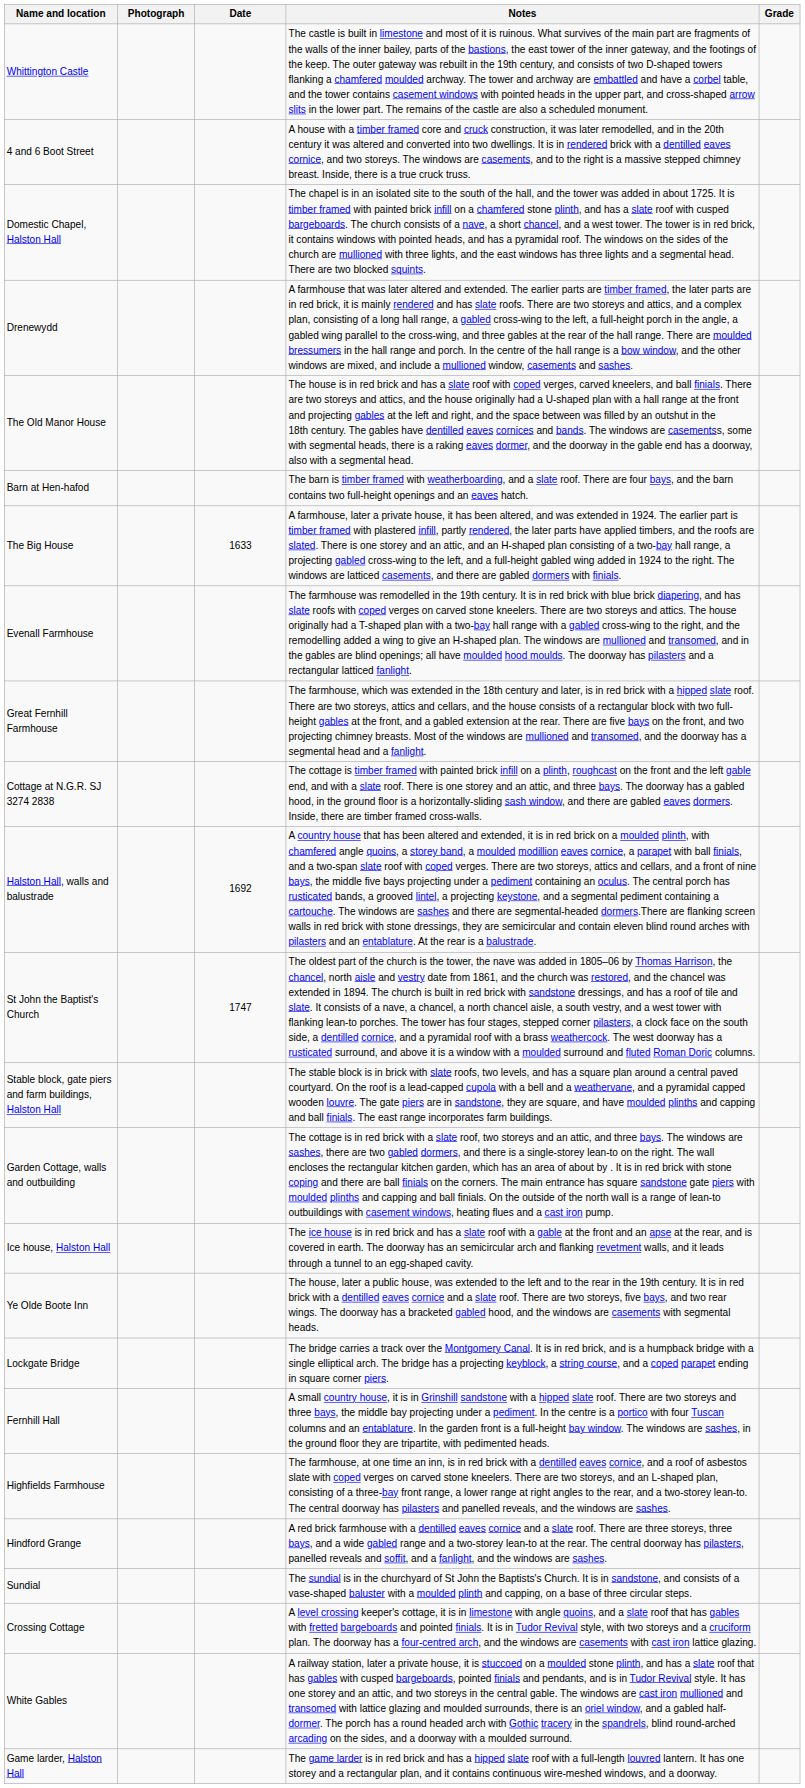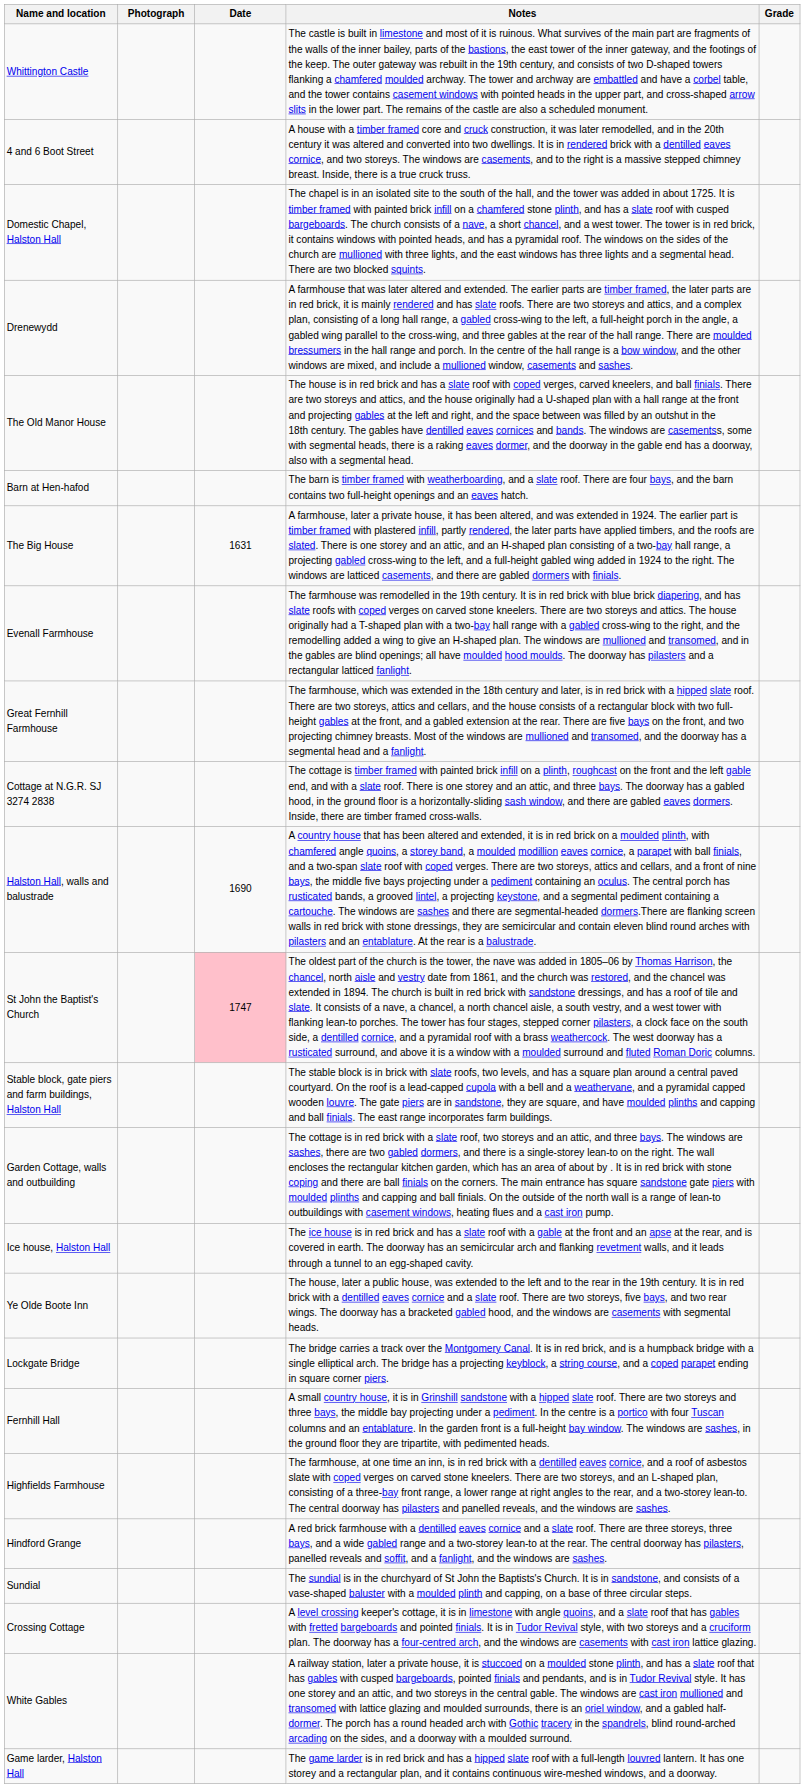 <table class="wikitable sortable plainrowheaders" style="width:100%; border:0; text-align:left; line-height:150%;">
 <tr>
 <th scope="col"  style="width:150px">Name and location</th>
 <th scope="col"  style="width:100px" class="unsortable">Photograph</th>
 <th scope="col"  style="width:120px">Date</th>
 <th scope="col"  style="width:650px" class="unsortable">Notes</th>
 <th scope="col"  style="width:50px">Grade</th>
 </tr>
 <tr>
 <td><a href='#'>Whittington Castle</a><br><small></small></td>
 <td></td>
 <td align="center"></td>
 <td>The castle is built in <a href='#'>limestone</a> and most of it is ruinous.  What survives of the main part are fragments of the walls of the inner bailey, parts of the <a href='#'>bastions</a>, the east tower of the inner gateway, and the footings of the keep.  The outer gateway was rebuilt in the 19th century, and consists of two D-shaped towers flanking a <a href='#'>chamfered</a> <a href='#'>moulded</a> archway.  The tower and archway are <a href='#'>embattled</a> and have a <a href='#'>corbel</a> table, and the tower contains <a href='#'>casement windows</a> with pointed heads in the upper part, and cross-shaped <a href='#'>arrow slits</a> in the lower part.  The remains of the castle are also a scheduled monument.</td>
 <td align="center" ></td>
 </tr>
 <tr>
 <td>4 and 6 Boot Street<br><small></small></td>
 <td></td>
 <td align="center"></td>
 <td>A house with a <a href='#'>timber framed</a> core and <a href='#'>cruck</a> construction, it was later remodelled, and in the 20th century it was altered and converted into two dwellings.  It is in <a href='#'>rendered</a> brick with a <a href='#'>dentilled</a> <a href='#'>eaves</a> <a href='#'>cornice</a>, and two storeys.  The windows are <a href='#'>casements</a>, and to the right is a massive stepped chimney breast.  Inside, there is a true cruck truss.</td>
 <td align="center" ></td>
 </tr>
 <tr>
 <td>Domestic Chapel, <a href='#'>Halston Hall</a><br><small></small></td>
 <td></td>
 <td align="center"></td>
 <td>The chapel is in an isolated site to the south of the hall, and the tower was added in about 1725.  It is <a href='#'>timber framed</a> with painted brick <a href='#'>infill</a> on a <a href='#'>chamfered</a> stone <a href='#'>plinth</a>, and has a <a href='#'>slate</a> roof with cusped <a href='#'>bargeboards</a>.  The church consists of a <a href='#'>nave</a>, a short <a href='#'>chancel</a>, and a west tower.  The tower is in red brick, it contains windows with pointed heads, and has a pyramidal roof.  The windows on the sides of the church are <a href='#'>mullioned</a> with three lights, and the east windows has three lights and a segmental head.  There are two blocked <a href='#'>squints</a>.</td>
 <td align="center" ></td>
 </tr>
 <tr>
 <td>Drenewydd<br><small></small></td>
 <td></td>
 <td align="center"></td>
 <td>A farmhouse that was later altered and extended.  The earlier parts are <a href='#'>timber framed</a>, the later parts are in red brick, it is mainly <a href='#'>rendered</a> and has <a href='#'>slate</a> roofs.  There are two storeys and attics, and a complex plan, consisting of a long hall range, a <a href='#'>gabled</a> cross-wing to the left, a full-height porch in the angle, a gabled wing parallel to the cross-wing, and three gables at the rear of the hall range.  There are <a href='#'>moulded</a> <a href='#'>bressumers</a> in the hall range and porch.  In the centre of the hall range is a <a href='#'>bow window</a>, and the other windows are mixed, and include a <a href='#'>mullioned</a> window, <a href='#'>casements</a> and <a href='#'>sashes</a>.</td>
 <td align="center" ></td>
 </tr>
 <tr>
 <td>The Old Manor House<br><small></small></td>
 <td></td>
 <td align="center"></td>
 <td>The house is in red brick and has a <a href='#'>slate</a> roof with <a href='#'>coped</a> verges, carved kneelers, and ball <a href='#'>finials</a>.  There are two storeys and attics, and the house originally had a U-shaped plan with a hall range at the front and projecting <a href='#'>gables</a> at the left and right, and the space between was filled by an outshut in the 18th century.  The gables have <a href='#'>dentilled</a> <a href='#'>eaves</a> <a href='#'>cornices</a> and <a href='#'>bands</a>.  The windows are <a href='#'>casements</a>s, some with segmental heads, there is a raking <a href='#'>eaves</a> <a href='#'>dormer</a>, and the doorway in the gable end has a doorway, also with a segmental head.</td>
 <td align="center" ></td>
 </tr>
 <tr>
 <td>Barn at Hen-hafod<br><small></small></td>
 <td></td>
 <td align="center"></td>
 <td>The barn is <a href='#'>timber framed</a> with <a href='#'>weatherboarding</a>, and a <a href='#'>slate</a> roof.  There are four <a href='#'>bays</a>, and the barn contains two full-height openings and an <a href='#'>eaves</a> hatch.</td>
 <td align="center" ></td>
 </tr>
 <tr>
 <td>The Big House<br><small></small></td>
 <td></td>
-<td align="center">1633</td>
+<td align="center">1631</td>
 <td>A farmhouse, later a private house, it has been altered, and was extended in 1924.  The earlier part is <a href='#'>timber framed</a> with plastered <a href='#'>infill</a>, partly <a href='#'>rendered</a>, the later parts have applied timbers, and the roofs are <a href='#'>slated</a>.  There is one storey and an attic, and an H-shaped plan consisting of a two-<a href='#'>bay</a> hall range, a projecting <a href='#'>gabled</a> cross-wing to the left, and a full-height gabled wing added in 1924 to the right.  The windows are latticed <a href='#'>casements</a>, and there are gabled <a href='#'>dormers</a> with <a href='#'>finials</a>.</td>
 <td align="center" ></td>
 </tr>
 <tr>
 <td>Evenall Farmhouse<br><small></small></td>
 <td></td>
 <td align="center"></td>
 <td>The farmhouse was remodelled in the 19th century.  It is in red brick with blue brick <a href='#'>diapering</a>, and has <a href='#'>slate</a> roofs with <a href='#'>coped</a> verges on carved stone kneelers.  There are two storeys and attics. The house originally had a T-shaped plan with a two-<a href='#'>bay</a> hall range with a <a href='#'>gabled</a> cross-wing to the right, and the remodelling added a wing to give an H-shaped plan.  The windows are <a href='#'>mullioned</a> and <a href='#'>transomed</a>, and in the gables are blind openings; all have <a href='#'>moulded</a> <a href='#'>hood moulds</a>.  The doorway has <a href='#'>pilasters</a> and a rectangular latticed <a href='#'>fanlight</a>.</td>
 <td align="center" ></td>
 </tr>
 <tr>
 <td>Great Fernhill Farmhouse<br><small></small></td>
 <td></td>
 <td align="center"></td>
 <td>The farmhouse, which was extended in the 18th century and later, is in red brick with a <a href='#'>hipped</a> <a href='#'>slate</a> roof.  There are two storeys, attics and cellars, and the house consists of a rectangular block with two full-height <a href='#'>gables</a> at the front, and a gabled extension at the rear.  There are five <a href='#'>bays</a> on the front, and two projecting chimney breasts.  Most of the windows are <a href='#'>mullioned</a> and <a href='#'>transomed</a>, and the doorway has a segmental head and a <a href='#'>fanlight</a>.</td>
 <td align="center" ></td>
 </tr>
 <tr>
 <td>Cottage at N.G.R. SJ 3274 2838<br><small></small></td>
 <td></td>
 <td align="center"></td>
 <td>The cottage is <a href='#'>timber framed</a> with painted brick <a href='#'>infill</a> on a <a href='#'>plinth</a>, <a href='#'>roughcast</a> on the front and the left <a href='#'>gable</a> end, and with a <a href='#'>slate</a> roof.  There is one storey and an attic, and three <a href='#'>bays</a>.  The doorway has a gabled hood, in the ground floor is a horizontally-sliding <a href='#'>sash window</a>, and there are gabled <a href='#'>eaves</a> <a href='#'>dormers</a>.  Inside, there are timber framed cross-walls.</td>
 <td align="center" ></td>
 </tr>
 <tr>
 <td><a href='#'>Halston Hall</a>, walls and balustrade<br><small></small></td>
 <td></td>
-<td align="center">1692</td>
+<td align="center">1690</td>
 <td>A <a href='#'>country house</a> that has been altered and extended, it is in red brick on a <a href='#'>moulded</a> <a href='#'>plinth</a>, with <a href='#'>chamfered</a> angle <a href='#'>quoins</a>, a <a href='#'>storey band</a>, a <a href='#'>moulded</a> <a href='#'>modillion</a> <a href='#'>eaves</a> <a href='#'>cornice</a>, a <a href='#'>parapet</a> with ball <a href='#'>finials</a>, and a two-span <a href='#'>slate</a> roof with <a href='#'>coped</a> verges.  There are two storeys, attics and cellars, and a front of nine <a href='#'>bays</a>, the middle five bays projecting under a <a href='#'>pediment</a> containing an <a href='#'>oculus</a>.  The central porch has <a href='#'>rusticated</a> bands, a grooved <a href='#'>lintel</a>, a projecting <a href='#'>keystone</a>, and a segmental pediment containing a <a href='#'>cartouche</a>.  The windows are <a href='#'>sashes</a> and there are segmental-headed <a href='#'>dormers</a>.There are flanking screen walls in red brick with stone dressings, they are semicircular and contain eleven blind round arches with <a href='#'>pilasters</a> and an <a href='#'>entablature</a>.  At the rear is a <a href='#'>balustrade</a>.</td>
 <td align="center" ></td>
 </tr>
 <tr>
 <td>St John the Baptist's Church<br><small></small></td>
 <td></td>
-<td align="center">1747</td>
+<td align="center" style="background: pink;">1747</td>
 <td>The oldest part of the church is the tower, the nave was added in 1805–06 by <a href='#'>Thomas Harrison</a>, the <a href='#'>chancel</a>, north <a href='#'>aisle</a> and <a href='#'>vestry</a> date from 1861, and the church was <a href='#'>restored</a>, and the chancel was extended in 1894.  The church is built in red brick with <a href='#'>sandstone</a> dressings, and has a roof of tile and <a href='#'>slate</a>.  It consists of a nave, a chancel, a north chancel aisle, a south vestry, and a west tower with flanking lean-to porches.  The tower has four stages, stepped corner <a href='#'>pilasters</a>, a clock face on the south side, a <a href='#'>dentilled</a> <a href='#'>cornice</a>, and a pyramidal roof with a brass <a href='#'>weathercock</a>.  The west doorway has a <a href='#'>rusticated</a> surround, and above it is a window with a <a href='#'>moulded</a> surround and <a href='#'>fluted</a> <a href='#'>Roman Doric</a> columns.</td>
 <td align="center" ></td>
 </tr>
 <tr>
 <td>Stable block, gate piers and farm buildings, <a href='#'>Halston Hall</a><br><small></small></td>
 <td></td>
 <td align="center"></td>
 <td>The stable block is in brick with <a href='#'>slate</a> roofs, two levels, and has a square plan around a central paved courtyard.  On the roof is a lead-capped <a href='#'>cupola</a> with a bell and a <a href='#'>weathervane</a>, and a pyramidal capped wooden <a href='#'>louvre</a>.  The gate <a href='#'>piers</a> are in <a href='#'>sandstone</a>, they are square, and have <a href='#'>moulded</a> <a href='#'>plinths</a> and capping and ball <a href='#'>finials</a>.  The east range incorporates farm buildings.</td>
 <td align="center" ></td>
 </tr>
 <tr>
 <td>Garden Cottage, walls and outbuilding<br><small></small></td>
 <td></td>
 <td align="center"></td>
 <td>The cottage is in red brick with a <a href='#'>slate</a> roof, two storeys and an attic, and three <a href='#'>bays</a>.  The windows are <a href='#'>sashes</a>, there are two <a href='#'>gabled</a> <a href='#'>dormers</a>, and there is a single-storey lean-to on the right.  The wall encloses the rectangular kitchen garden, which has an area of about  by .  It is in red brick with stone <a href='#'>coping</a> and there are ball <a href='#'>finials</a> on the corners.  The main entrance has square <a href='#'>sandstone</a> gate <a href='#'>piers</a> with <a href='#'>moulded</a> <a href='#'>plinths</a> and capping and ball finials.  On the outside of the north wall is a range of lean-to outbuildings with <a href='#'>casement windows</a>, heating flues and a <a href='#'>cast iron</a> pump.</td>
 <td align="center" ></td>
 </tr>
 <tr>
 <td>Ice house, <a href='#'>Halston Hall</a><br><small></small></td>
 <td></td>
 <td align="center"></td>
 <td>The <a href='#'>ice house</a> is in red brick and has a <a href='#'>slate</a> roof with a <a href='#'>gable</a> at the front and an <a href='#'>apse</a> at the rear, and is covered in earth.  The doorway has an semicircular arch and flanking <a href='#'>revetment</a> walls, and it leads through a tunnel to an egg-shaped cavity.</td>
 <td align="center" ></td>
 </tr>
 <tr>
 <td>Ye Olde Boote Inn<br><small></small></td>
 <td></td>
 <td align="center"></td>
 <td>The house, later a public house, was extended to the left and to the rear in the 19th century.  It is in red brick with a <a href='#'>dentilled</a> <a href='#'>eaves</a> <a href='#'>cornice</a> and a <a href='#'>slate</a> roof.  There are two storeys, five <a href='#'>bays</a>, and two rear wings.  The doorway has a bracketed <a href='#'>gabled</a> hood, and the windows are <a href='#'>casements</a> with segmental heads.</td>
 <td align="center" ></td>
 </tr>
 <tr>
 <td>Lockgate Bridge<br><small></small></td>
 <td></td>
 <td align="center"></td>
 <td>The bridge carries a track over the <a href='#'>Montgomery Canal</a>.  It is in red brick, and is a humpback bridge with a single elliptical arch.  The bridge has a projecting <a href='#'>keyblock</a>, a <a href='#'>string course</a>, and a <a href='#'>coped</a> <a href='#'>parapet</a> ending in square corner <a href='#'>piers</a>.</td>
 <td align="center" ></td>
 </tr>
 <tr>
 <td>Fernhill Hall<br><small></small></td>
 <td></td>
 <td align="center"></td>
 <td>A small <a href='#'>country house</a>, it is in <a href='#'>Grinshill</a> <a href='#'>sandstone</a> with a <a href='#'>hipped</a> <a href='#'>slate</a> roof.  There are two storeys and three <a href='#'>bays</a>, the middle bay projecting under a <a href='#'>pediment</a>.  In the centre is a <a href='#'>portico</a> with four <a href='#'>Tuscan</a> columns and an <a href='#'>entablature</a>.  In the garden front is a full-height <a href='#'>bay window</a>.  The windows are <a href='#'>sashes</a>, in the ground floor they are tripartite, with pedimented heads.</td>
 <td align="center" ></td>
 </tr>
 <tr>
 <td>Highfields Farmhouse<br><small></small></td>
 <td></td>
 <td align="center"></td>
 <td>The farmhouse, at one time an inn, is in red brick with a <a href='#'>dentilled</a> <a href='#'>eaves</a> <a href='#'>cornice</a>, and a roof of asbestos slate with <a href='#'>coped</a> verges on carved stone kneelers.  There are two storeys, and an L-shaped plan, consisting of a three-<a href='#'>bay</a> front range, a lower range at right angles to the rear, and a two-storey lean-to.  The central doorway has <a href='#'>pilasters</a> and panelled reveals, and the windows are <a href='#'>sashes</a>.</td>
 <td align="center" ></td>
 </tr>
 <tr>
 <td>Hindford Grange<br><small></small></td>
 <td></td>
 <td align="center"></td>
 <td>A red brick farmhouse with a <a href='#'>dentilled</a> <a href='#'>eaves</a> <a href='#'>cornice</a> and a <a href='#'>slate</a> roof.  There are three storeys, three <a href='#'>bays</a>, and a wide <a href='#'>gabled</a> range and a two-storey lean-to at the rear.  The central doorway has <a href='#'>pilasters</a>, panelled reveals and <a href='#'>soffit</a>, and a <a href='#'>fanlight</a>, and the windows are <a href='#'>sashes</a>.</td>
 <td align="center" ></td>
 </tr>
 <tr>
 <td>Sundial<br><small></small></td>
 <td></td>
 <td align="center"></td>
 <td>The <a href='#'>sundial</a> is in the churchyard of St John the Baptists's Church.  It is in <a href='#'>sandstone</a>, and consists of a vase-shaped <a href='#'>baluster</a> with a <a href='#'>moulded</a> <a href='#'>plinth</a> and capping, on a base of three circular steps.</td>
 <td align="center" ></td>
 </tr>
 <tr>
 <td>Crossing Cottage<br><small></small></td>
 <td></td>
 <td align="center"></td>
 <td>A <a href='#'>level crossing</a> keeper's cottage, it is in <a href='#'>limestone</a> with angle <a href='#'>quoins</a>, and a <a href='#'>slate</a> roof that has <a href='#'>gables</a> with <a href='#'>fretted</a> <a href='#'>bargeboards</a> and pointed <a href='#'>finials</a>.  It is in <a href='#'>Tudor Revival</a> style, with two storeys and a <a href='#'>cruciform</a> plan.  The doorway has a <a href='#'>four-centred arch</a>, and the windows are <a href='#'>casements</a> with <a href='#'>cast iron</a> lattice glazing.</td>
 <td align="center" ></td>
 </tr>
 <tr>
 <td>White Gables<br><small></small></td>
 <td></td>
 <td align="center"></td>
 <td>A railway station, later a private house, it is <a href='#'>stuccoed</a> on a <a href='#'>moulded</a> stone <a href='#'>plinth</a>, and has a <a href='#'>slate</a> roof that has <a href='#'>gables</a> with cusped <a href='#'>bargeboards</a>, pointed <a href='#'>finials</a> and pendants, and is in <a href='#'>Tudor Revival</a> style.  It has one storey and an attic, and two storeys in the central gable.  The windows are <a href='#'>cast iron</a> <a href='#'>mullioned</a> and <a href='#'>transomed</a> with lattice glazing and moulded surrounds, there is an <a href='#'>oriel window</a>, and a gabled half-<a href='#'>dormer</a>.  The porch has a round headed arch with <a href='#'>Gothic</a> <a href='#'>tracery</a> in the <a href='#'>spandrels</a>, blind round-arched <a href='#'>arcading</a> on the sides, and a doorway with a moulded surround.</td>
 <td align="center" ></td>
 </tr>
 <tr>
 <td>Game larder, <a href='#'>Halston Hall</a><br><small></small></td>
 <td></td>
 <td align="center"></td>
 <td>The <a href='#'>game larder</a> is in red brick and has a <a href='#'>hipped</a> <a href='#'>slate</a> roof with a full-length <a href='#'>louvred</a> lantern.  It has one storey and a rectangular plan, and it contains continuous wire-meshed windows, and a doorway.</td>
 <td align="center" ></td>
 </tr>
 <tr>
 </tr>
 </table>
